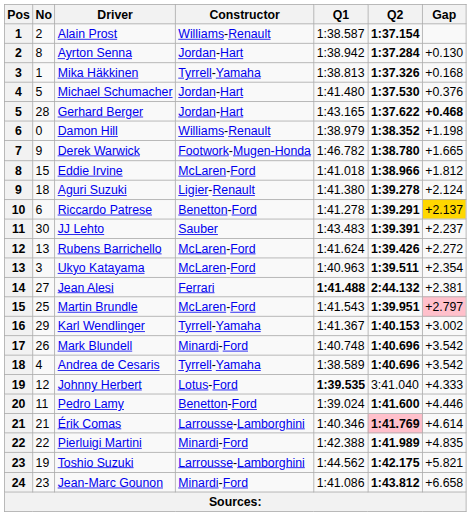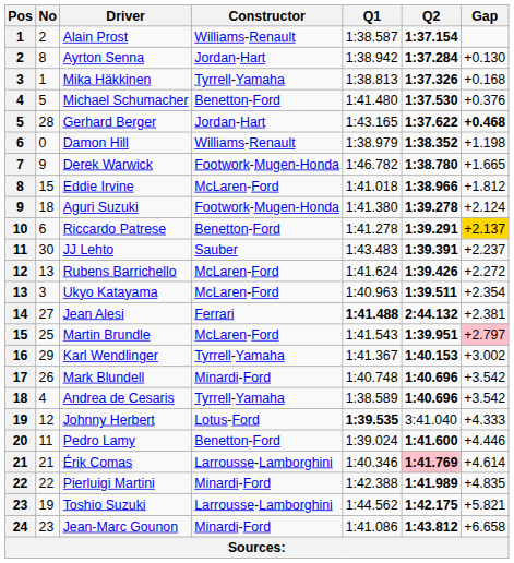 <table class="wikitable sortable" style="font-size: 95%">
 <tr>
 <th>Pos</th>
 <th>No</th>
 <th>Driver</th>
 <th>Constructor</th>
 <th>Q1</th>
 <th>Q2</th>
 <th>Gap</th>
 </tr>
 <tr>
 <th>1</th>
 <td>2</td>
 <td> <a href='#'>Alain Prost</a></td>
 <td><a href='#'>Williams</a>-<a href='#'>Renault</a></td>
 <td>1:38.587</td>
 <td><strong>1:37.154</strong></td>
 <td></td>
 </tr>
 <tr>
 <th>2</th>
 <td>8</td>
 <td> <a href='#'>Ayrton Senna</a></td>
 <td><a href='#'>Jordan</a>-<a href='#'>Hart</a></td>
 <td>1:38.942</td>
 <td><strong>1:37.284</strong></td>
 <td>+0.130</td>
 </tr>
 <tr>
 <th>3</th>
 <td>1</td>
 <td> <a href='#'>Mika Häkkinen</a></td>
 <td><a href='#'>Tyrrell</a>-<a href='#'>Yamaha</a></td>
 <td>1:38.813</td>
 <td><strong>1:37.326</strong></td>
 <td>+0.168</td>
 </tr>
 <tr>
 <th>4</th>
 <td>5</td>
 <td> <a href='#'>Michael Schumacher</a></td>
-<td><a href='#'>Jordan</a>-<a href='#'>Hart</a></td>
+<td><a href='#'>Benetton</a>-<a href='#'>Ford</a></td>
 <td>1:41.480</td>
 <td><strong>1:37.530</strong></td>
 <td>+0.376</td>
 </tr>
 <tr>
 <th>5</th>
 <td>28</td>
 <td> <a href='#'>Gerhard Berger</a></td>
 <td><a href='#'>Jordan</a>-<a href='#'>Hart</a></td>
 <td>1:43.165</td>
 <td><strong>1:37.622</strong></td>
 <td><strong>+0.468</strong></td>
 </tr>
 <tr>
 <th>6</th>
 <td>0</td>
 <td> <a href='#'>Damon Hill</a></td>
 <td><a href='#'>Williams</a>-<a href='#'>Renault</a></td>
 <td>1:38.979</td>
 <td><strong>1:38.352</strong></td>
 <td>+1.198</td>
 </tr>
 <tr>
 <th>7</th>
 <td>9</td>
 <td> <a href='#'>Derek Warwick</a></td>
 <td><a href='#'>Footwork</a>-<a href='#'>Mugen-Honda</a></td>
 <td>1:46.782</td>
 <td><strong>1:38.780</strong></td>
 <td>+1.665</td>
 </tr>
 <tr>
 <th>8</th>
 <td>15</td>
 <td> <a href='#'>Eddie Irvine</a></td>
 <td><a href='#'>McLaren</a>-<a href='#'>Ford</a></td>
 <td>1:41.018</td>
 <td><strong>1:38.966</strong></td>
 <td>+1.812</td>
 </tr>
 <tr>
 <th>9</th>
 <td>18</td>
 <td> <a href='#'>Aguri Suzuki</a></td>
-<td><a href='#'>Ligier</a>-<a href='#'>Renault</a></td>
+<td><a href='#'>Footwork</a>-<a href='#'>Mugen-Honda</a></td>
 <td>1:41.380</td>
 <td><strong>1:39.278</strong></td>
 <td>+2.124</td>
 </tr>
 <tr>
 <th>10</th>
 <td>6</td>
 <td> <a href='#'>Riccardo Patrese</a></td>
 <td><a href='#'>Benetton</a>-<a href='#'>Ford</a></td>
 <td>1:41.278</td>
 <td><strong>1:39.291</strong></td>
 <td style="background: gold;">+2.137</td>
 </tr>
 <tr>
 <th>11</th>
 <td>30</td>
 <td> <a href='#'>JJ Lehto</a></td>
 <td><a href='#'>Sauber</a></td>
 <td>1:43.483</td>
 <td><strong>1:39.391</strong></td>
 <td>+2.237</td>
 </tr>
 <tr>
 <th>12</th>
 <td>13</td>
 <td> <a href='#'>Rubens Barrichello</a></td>
 <td><a href='#'>McLaren</a>-<a href='#'>Ford</a></td>
 <td>1:41.624</td>
 <td><strong>1:39.426</strong></td>
 <td>+2.272</td>
 </tr>
 <tr>
 <th>13</th>
 <td>3</td>
 <td> <a href='#'>Ukyo Katayama</a></td>
 <td><a href='#'>McLaren</a>-<a href='#'>Ford</a></td>
 <td>1:40.963</td>
 <td><strong>1:39.511</strong></td>
 <td>+2.354</td>
 </tr>
 <tr>
 <th>14</th>
 <td>27</td>
 <td> <a href='#'>Jean Alesi</a></td>
 <td><a href='#'>Ferrari</a></td>
 <td><strong>1:41.488</strong></td>
 <td><strong>2:44.132</strong></td>
 <td>+2.381</td>
 </tr>
 <tr>
 <th>15</th>
 <td>25</td>
 <td> <a href='#'>Martin Brundle</a></td>
 <td><a href='#'>McLaren</a>-<a href='#'>Ford</a></td>
 <td>1:41.543</td>
 <td><strong>1:39.951</strong></td>
 <td style="background: pink;">+2.797</td>
 </tr>
 <tr>
 <th>16</th>
 <td>29</td>
 <td> <a href='#'>Karl Wendlinger</a></td>
 <td><a href='#'>Tyrrell</a>-<a href='#'>Yamaha</a></td>
 <td>1:41.367</td>
 <td><strong>1:40.153</strong></td>
 <td>+3.002</td>
 </tr>
 <tr>
 <th>17</th>
 <td>26</td>
 <td> <a href='#'>Mark Blundell</a></td>
 <td><a href='#'>Minardi</a>-<a href='#'>Ford</a></td>
 <td>1:40.748</td>
 <td><strong>1:40.696</strong></td>
 <td>+3.542</td>
 </tr>
 <tr>
 <th>18</th>
 <td>4</td>
 <td> <a href='#'>Andrea de Cesaris</a></td>
 <td><a href='#'>Tyrrell</a>-<a href='#'>Yamaha</a></td>
 <td>1:38.589</td>
 <td><strong>1:40.696</strong></td>
 <td>+3.542</td>
 </tr>
 <tr>
 <th>19</th>
 <td>12</td>
 <td> <a href='#'>Johnny Herbert</a></td>
 <td><a href='#'>Lotus</a>-<a href='#'>Ford</a></td>
 <td><strong>1:39.535</strong></td>
 <td>3:41.040</td>
 <td>+4.333</td>
 </tr>
 <tr>
 <th>20</th>
 <td>11</td>
 <td> <a href='#'>Pedro Lamy</a></td>
 <td><a href='#'>Benetton</a>-<a href='#'>Ford</a></td>
 <td>1:39.024</td>
 <td><strong>1:41.600</strong></td>
 <td>+4.446</td>
 </tr>
 <tr>
 <th>21</th>
 <td>21</td>
 <td> <a href='#'>Érik Comas</a></td>
 <td><a href='#'>Larrousse</a>-<a href='#'>Lamborghini</a></td>
 <td>1:40.346</td>
 <td style="background: pink;"><strong>1:41.769</strong></td>
 <td>+4.614</td>
 </tr>
 <tr>
 <th>22</th>
 <td>22</td>
 <td> <a href='#'>Pierluigi Martini</a></td>
 <td><a href='#'>Minardi</a>-<a href='#'>Ford</a></td>
 <td>1:42.388</td>
 <td><strong>1:41.989</strong></td>
 <td>+4.835</td>
 </tr>
 <tr>
 <th>23</th>
 <td>19</td>
 <td> <a href='#'>Toshio Suzuki</a></td>
 <td><a href='#'>Larrousse</a>-<a href='#'>Lamborghini</a></td>
 <td>1:44.562</td>
 <td><strong>1:42.175</strong></td>
 <td>+5.821</td>
 </tr>
 <tr>
 <th>24</th>
 <td>23</td>
 <td> <a href='#'>Jean-Marc Gounon</a></td>
 <td><a href='#'>Minardi</a>-<a href='#'>Ford</a></td>
 <td>1:41.086</td>
 <td><strong>1:43.812</strong></td>
 <td>+6.658</td>
 </tr>
 <tr>
 <th colspan="7">Sources:</th>
 </tr>
 </table>
